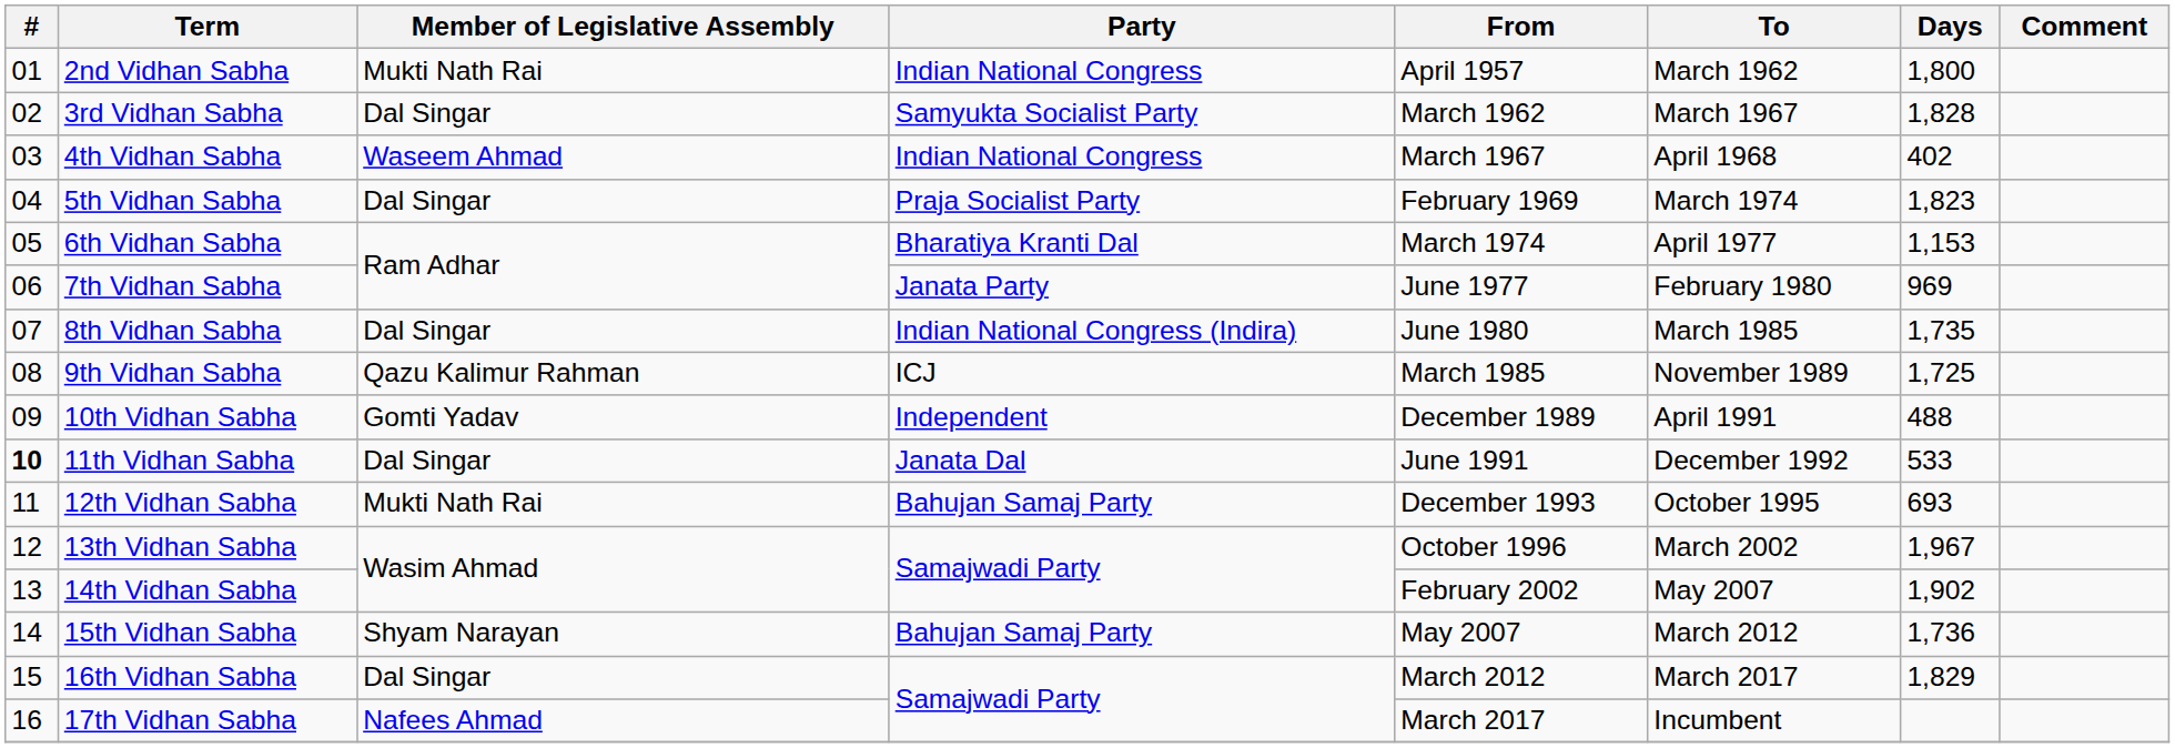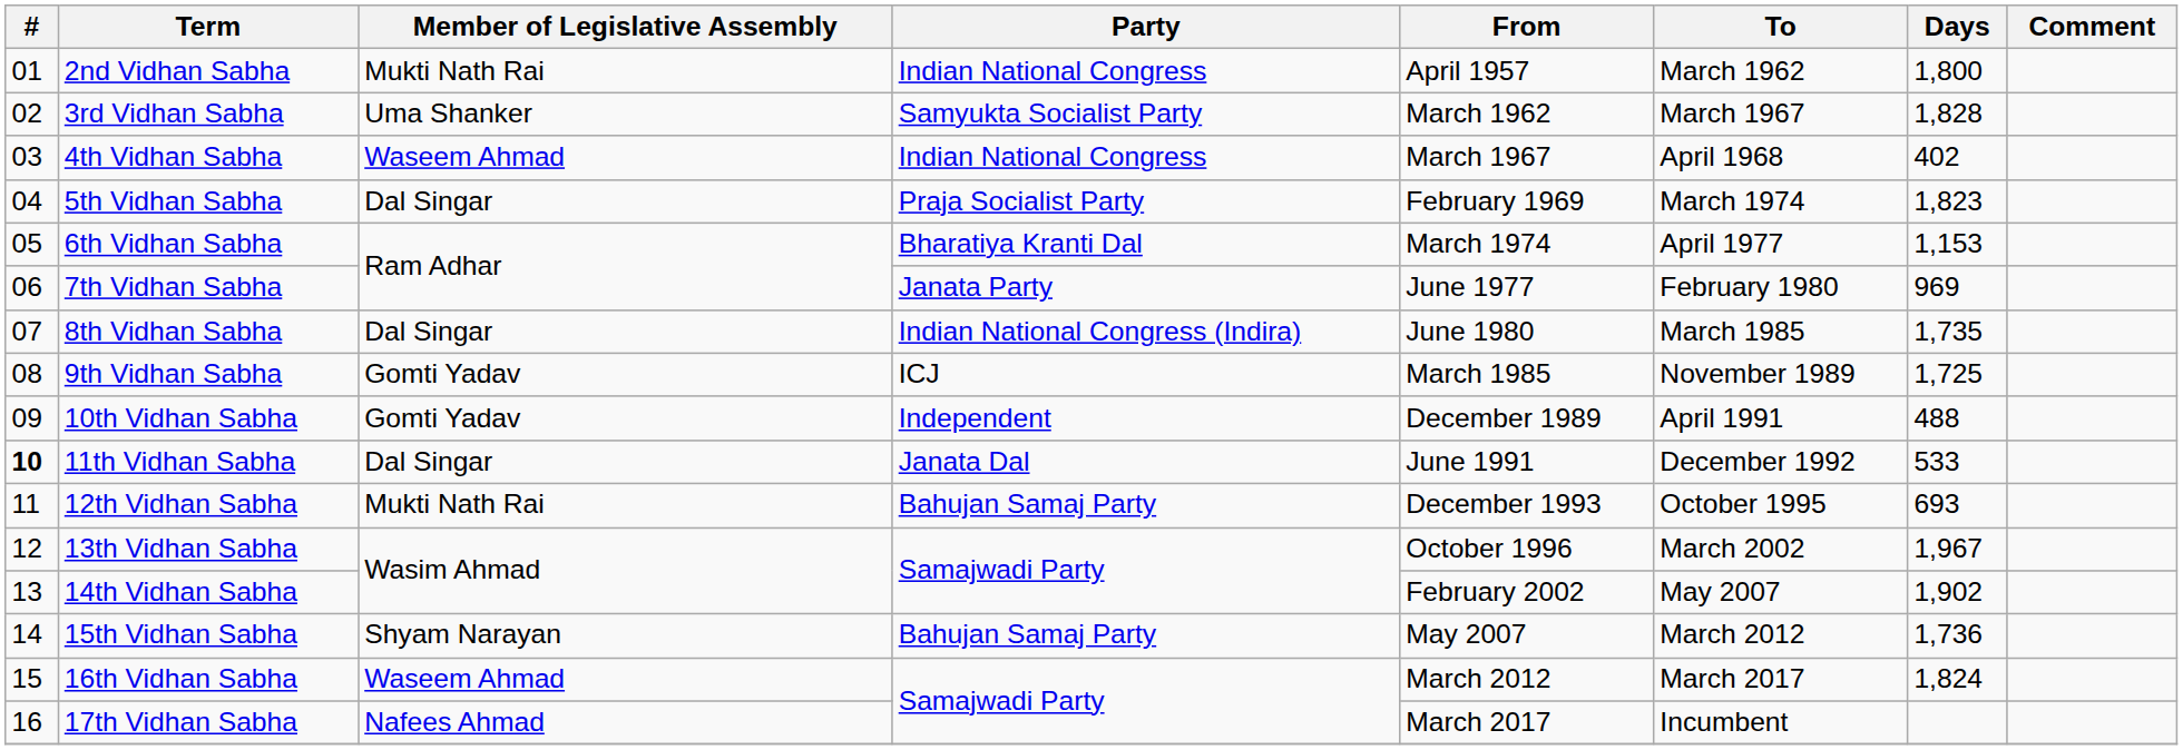 <table class="wikitable plainrowheaders sortable" width="80%" style="font-size: x-big;">
 <tr>
 <th Scope=col>#</th>
 <th scope=col>Term</th>
 <th scope=col>Member of Legislative Assembly</th>
 <th scope=col>Party</th>
 <th scope=col>From</th>
 <th scope=col>To</th>
 <th scope=col>Days</th>
 <th scope=col>Comment</th>
 </tr>
 <tr>
 <td>01</td>
 <td><a href='#'>2nd Vidhan Sabha</a></td>
 <td>Mukti Nath Rai</td>
 <td><a href='#'>Indian National Congress</a></td>
 <td>April 1957</td>
 <td>March 1962</td>
 <td>1,800</td>
 <td></td>
 </tr>
 <tr>
 <td>02</td>
 <td><a href='#'>3rd Vidhan Sabha</a></td>
-<td>Dal Singar</td>
+<td>Uma Shanker</td>
 <td><a href='#'>Samyukta Socialist Party</a></td>
 <td>March 1962</td>
 <td>March 1967</td>
 <td>1,828</td>
 <td></td>
 </tr>
 <tr>
 <td>03</td>
 <td><a href='#'>4th Vidhan Sabha</a></td>
 <td><a href='#'>Waseem Ahmad</a></td>
 <td><a href='#'>Indian National Congress</a></td>
 <td>March 1967</td>
 <td>April 1968</td>
 <td>402</td>
 <td></td>
 </tr>
 <tr>
 <td>04</td>
 <td><a href='#'>5th Vidhan Sabha</a></td>
 <td>Dal Singar</td>
 <td><a href='#'>Praja Socialist Party</a></td>
 <td>February 1969</td>
 <td>March 1974</td>
 <td>1,823</td>
 <td></td>
 </tr>
 <tr>
 <td>05</td>
 <td><a href='#'>6th Vidhan Sabha</a></td>
 <td rowspan="2">Ram Adhar</td>
 <td><a href='#'>Bharatiya Kranti Dal</a></td>
 <td>March 1974</td>
 <td>April 1977</td>
 <td>1,153</td>
 <td></td>
 </tr>
 <tr>
 <td>06</td>
 <td><a href='#'>7th Vidhan Sabha</a></td>
 <td><a href='#'>Janata Party</a></td>
 <td>June 1977</td>
 <td>February 1980</td>
 <td>969</td>
 <td></td>
 </tr>
 <tr>
 <td>07</td>
 <td><a href='#'>8th Vidhan Sabha</a></td>
 <td>Dal Singar</td>
 <td><a href='#'>Indian National Congress (Indira)</a></td>
 <td>June 1980</td>
 <td>March 1985</td>
 <td>1,735</td>
 <td></td>
 </tr>
 <tr>
 <td>08</td>
 <td><a href='#'>9th Vidhan Sabha</a></td>
-<td>Qazu Kalimur Rahman</td>
+<td>Gomti Yadav</td>
 <td>ICJ</td>
 <td>March 1985</td>
 <td>November 1989</td>
 <td>1,725</td>
 <td></td>
 </tr>
 <tr>
 <td>09</td>
 <td><a href='#'>10th Vidhan Sabha</a></td>
 <td>Gomti Yadav</td>
 <td><a href='#'>Independent</a></td>
 <td>December 1989</td>
 <td>April 1991</td>
 <td>488</td>
 <td></td>
 </tr>
 <tr>
 <td><strong>10</strong></td>
 <td><a href='#'>11th Vidhan Sabha</a></td>
 <td>Dal Singar</td>
 <td><a href='#'>Janata Dal</a></td>
 <td>June 1991</td>
 <td>December 1992</td>
 <td>533</td>
 <td></td>
 </tr>
 <tr>
 <td>11</td>
 <td><a href='#'>12th Vidhan Sabha</a></td>
 <td>Mukti Nath Rai</td>
 <td><a href='#'>Bahujan Samaj Party</a></td>
 <td>December 1993</td>
 <td>October 1995</td>
 <td>693</td>
 <td></td>
 </tr>
 <tr>
 <td>12</td>
 <td><a href='#'>13th Vidhan Sabha</a></td>
 <td rowspan="2">Wasim Ahmad</td>
 <td rowspan="2"><a href='#'>Samajwadi Party</a></td>
 <td>October 1996</td>
 <td>March 2002</td>
 <td>1,967</td>
 <td></td>
 </tr>
 <tr>
 <td>13</td>
 <td><a href='#'>14th Vidhan Sabha</a></td>
 <td>February 2002</td>
 <td>May 2007</td>
 <td>1,902</td>
 <td></td>
 </tr>
 <tr>
 <td>14</td>
 <td><a href='#'>15th Vidhan Sabha</a></td>
 <td>Shyam Narayan</td>
 <td><a href='#'>Bahujan Samaj Party</a></td>
 <td>May 2007</td>
 <td>March 2012</td>
 <td>1,736</td>
 <td></td>
 </tr>
 <tr>
 <td>15</td>
 <td><a href='#'>16th Vidhan Sabha</a></td>
-<td>Dal Singar</td>
+<td><a href='#'>Waseem Ahmad</a></td>
 <td rowspan="2"><a href='#'>Samajwadi Party</a></td>
 <td>March 2012</td>
 <td>March 2017</td>
-<td>1,829</td>
+<td>1,824</td>
 <td></td>
 </tr>
 <tr>
 <td>16</td>
 <td><a href='#'>17th Vidhan Sabha</a></td>
 <td><a href='#'>Nafees Ahmad</a></td>
 <td>March 2017</td>
 <td>Incumbent</td>
 <td></td>
 <td></td>
 </tr>
 <tr>
 </tr>
 </table>
